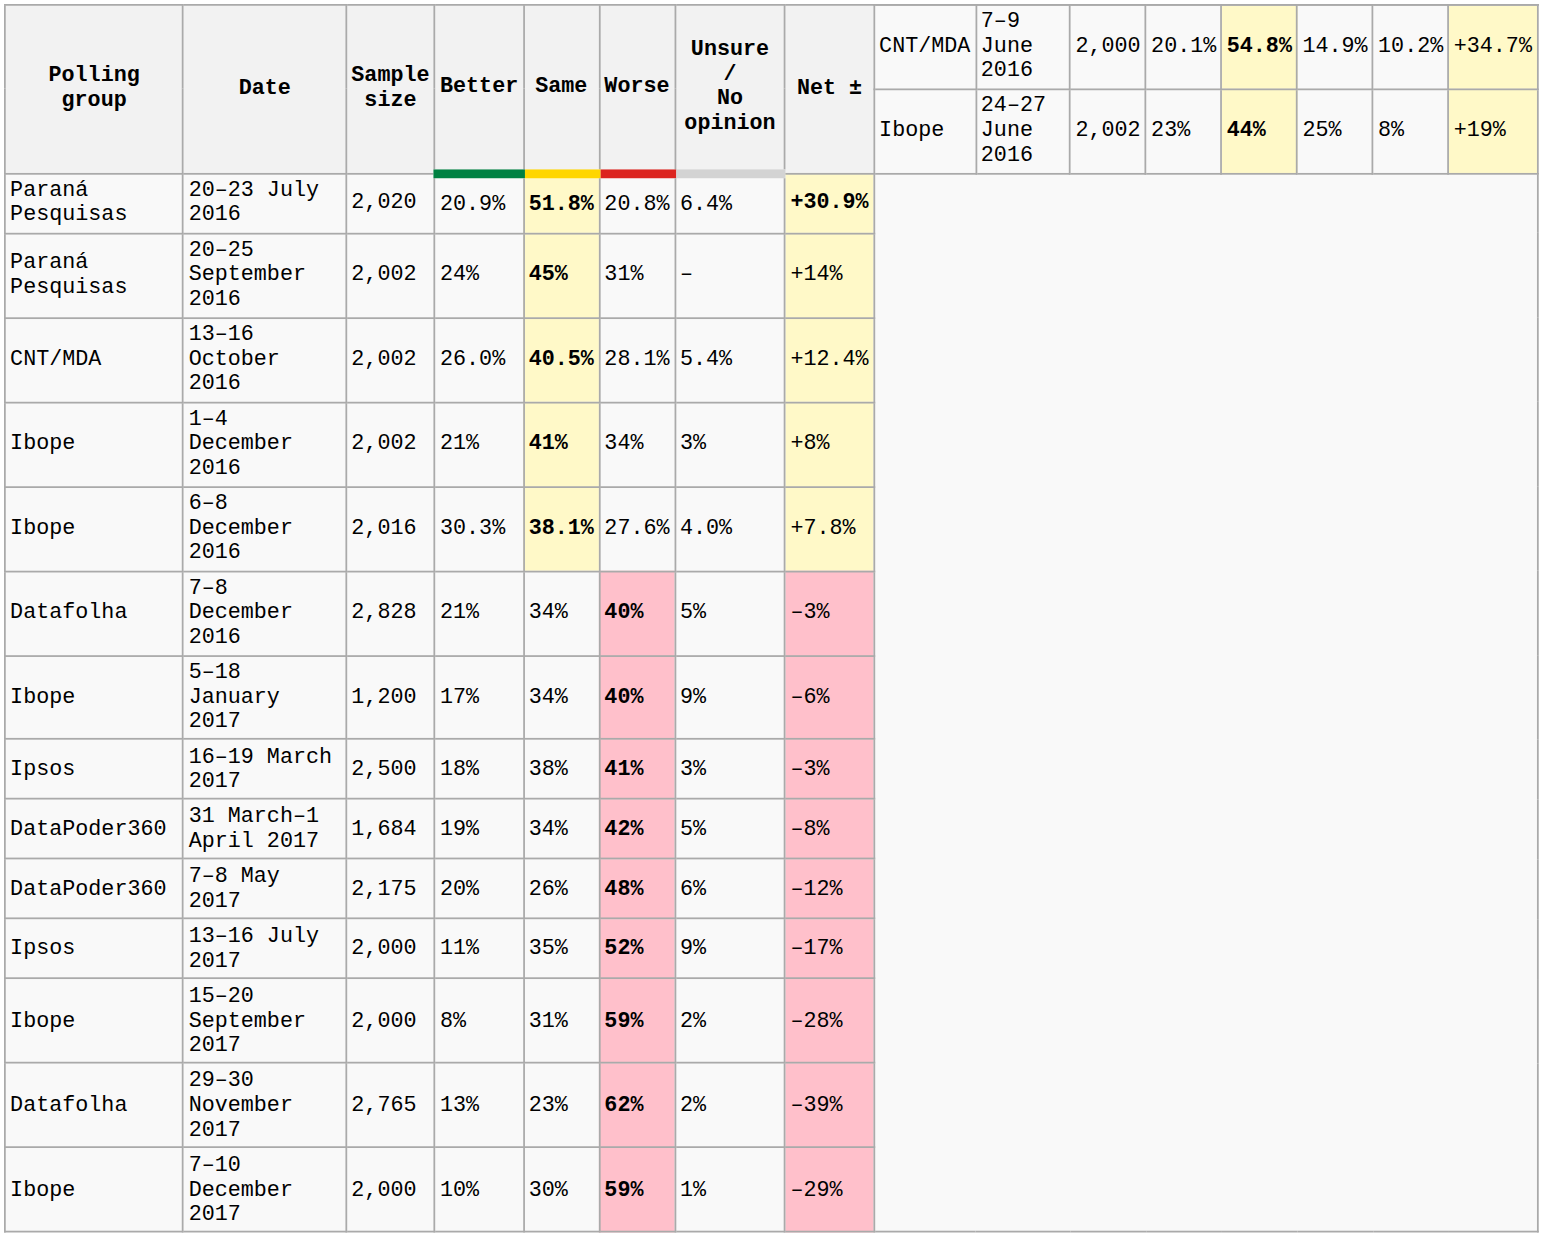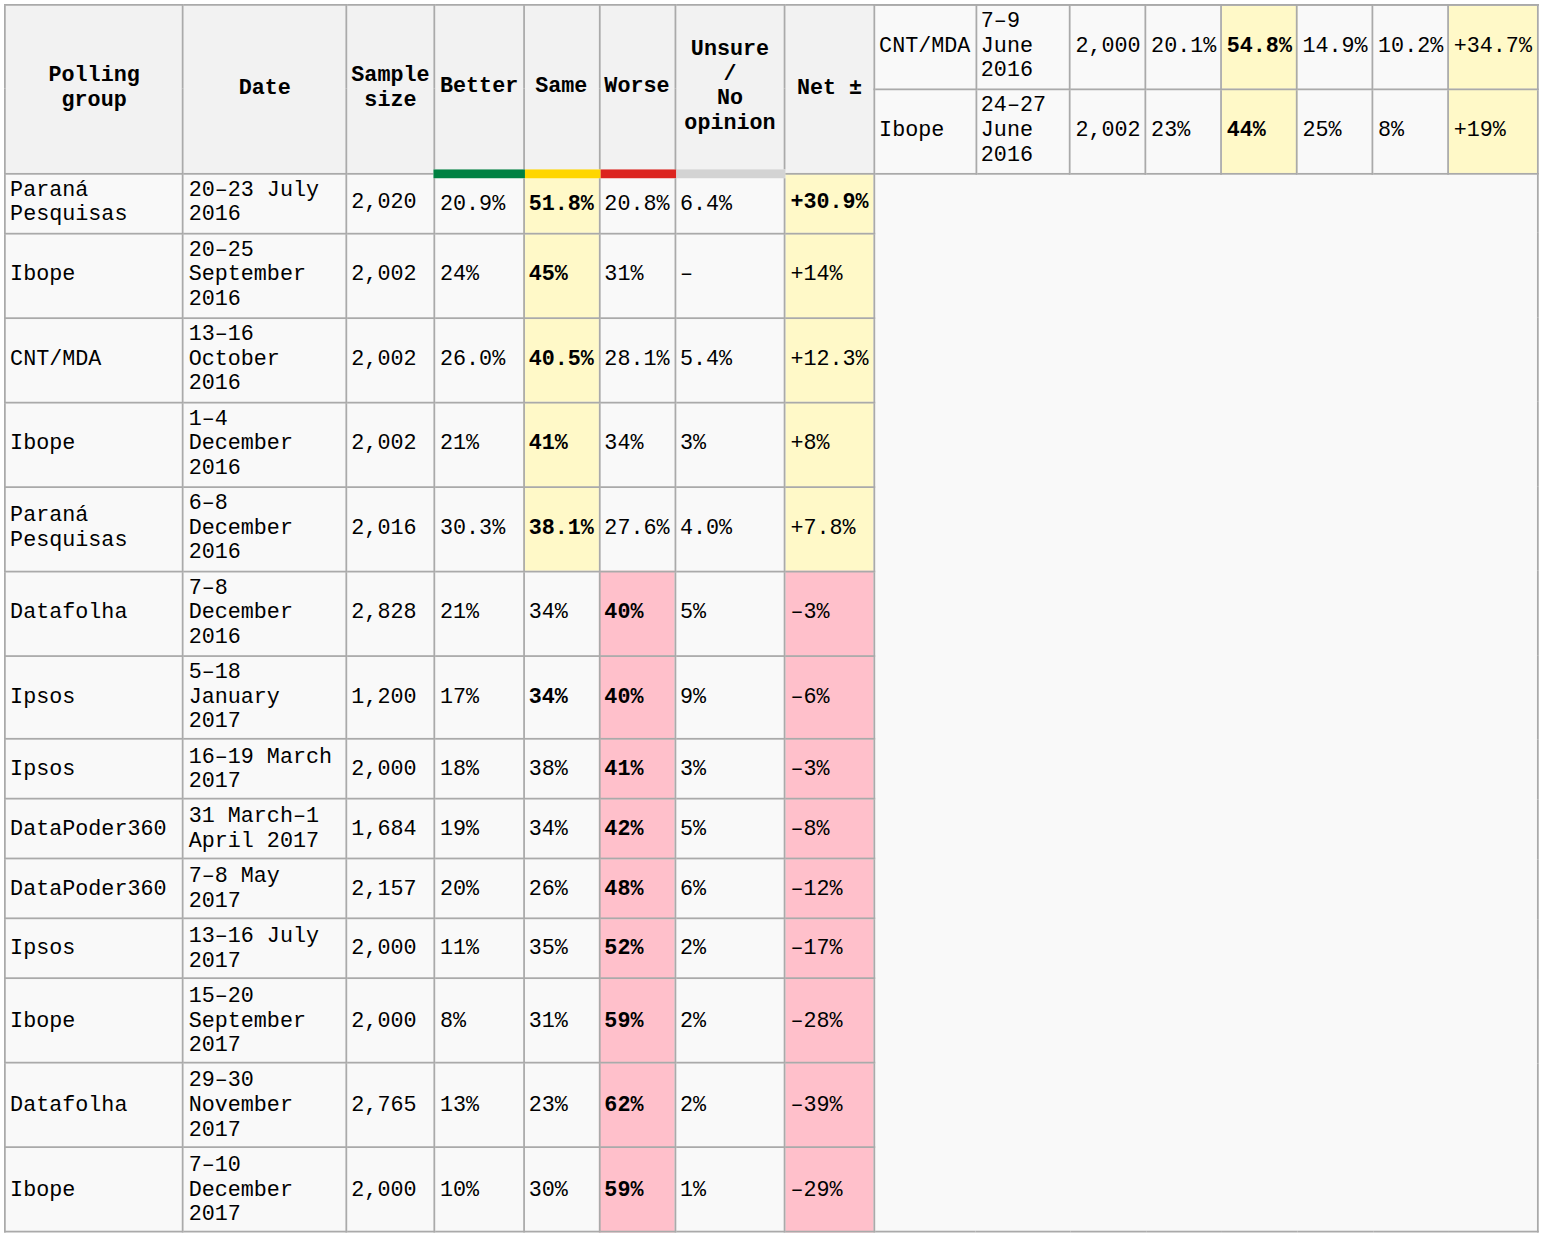 <table class="wikitable sortable" style="font-size:95%;">
 <tr>
 <th rowspan="3">Polling<br>group</th>
 <th rowspan="3">Date</th>
 <th rowspan="3">Sample<br>size</th>
 <th rowspan="3" style="border-bottom: 5px solid #008142">Better</th>
 <th rowspan="3" style="border-bottom: 5px solid #FFD600">Same</th>
 <th rowspan="3" style="border-bottom: 5px solid #DC241F">Worse</th>
 <th rowspan="3" style="border-bottom: 5px solid lightgray">Unsure /<br> No opinion</th>
 <th rowspan="3">Net ±</th>
 </tr>
 <tr>
 <td>CNT/MDA</td>
 <td data-sort-value="2016-06-09">7–9 June 2016</td>
 <td>2,000</td>
 <td>20.1%</td>
 <td style="background:#fff9c8"><strong>54.8%</strong></td>
 <td>14.9%</td>
 <td>10.2%</td>
 <td style="background:#fff9c8">+34.7%</td>
 </tr>
 <tr>
 <td>Ibope</td>
 <td data-sort-value="2016-06-27">24–27 June 2016</td>
 <td>2,002</td>
 <td>23%</td>
 <td style="background:#fff9c8"><strong>44%</strong></td>
 <td>25%</td>
 <td>8%</td>
 <td style="background:#fff9c8">+19%</td>
 </tr>
 <tr>
 <td>Paraná Pesquisas</td>
 <td data-sort-value="2016-07-23">20–23 July 2016</td>
 <td>2,020</td>
 <td>20.9%</td>
 <td style="background:#fff9c8"><strong>51.8%</strong></td>
 <td>20.8%</td>
 <td>6.4%</td>
 <td style="background:#fff9c8"><strong>+30.9%</strong></td>
 </tr>
 <tr>
-<td>Paraná Pesquisas</td>
+<td>Ibope</td>
 <td data-sort-value="2016-09-25">20–25 September 2016</td>
 <td>2,002</td>
 <td>24%</td>
 <td style="background:#fff9c8"><strong>45%</strong></td>
 <td>31%</td>
 <td>–</td>
 <td style="background:#fff9c8">+14%</td>
 </tr>
 <tr>
 <td>CNT/MDA</td>
 <td data-sort-value="2016-10-16">13–16 October 2016</td>
 <td>2,002</td>
 <td>26.0%</td>
 <td style="background:#fff9c8"><strong>40.5%</strong></td>
 <td>28.1%</td>
 <td>5.4%</td>
-<td style="background:#fff9c8">+12.4%</td>
+<td style="background:#fff9c8">+12.3%</td>
 </tr>
 <tr>
 <td>Ibope</td>
 <td data-sort-value="2016-12-04">1–4 December 2016</td>
 <td>2,002</td>
 <td>21%</td>
 <td style="background:#fff9c8"><strong>41%</strong></td>
 <td>34%</td>
 <td>3%</td>
 <td style="background:#fff9c8">+8%</td>
 </tr>
 <tr>
-<td>Ibope</td>
+<td>Paraná Pesquisas</td>
 <td data-sort-value="2016-12-08">6–8 December 2016</td>
 <td>2,016</td>
 <td>30.3%</td>
 <td style="background:#fff9c8"><strong>38.1%</strong></td>
 <td>27.6%</td>
 <td>4.0%</td>
 <td style="background:#fff9c8">+7.8%</td>
 </tr>
 <tr>
 <td>Datafolha</td>
 <td data-sort-value="2016-12-08">7–8 December 2016</td>
 <td>2,828</td>
 <td>21%</td>
 <td>34%</td>
 <td style="background:pink"><strong>40%</strong></td>
 <td>5%</td>
 <td style="background:pink">–3%</td>
 </tr>
 <tr>
-<td>Ibope</td>
+<td>Ipsos</td>
 <td data-sort-value="2017-01-18">5–18 January 2017</td>
 <td>1,200</td>
 <td>17%</td>
-<td>34%</td>
+<td><strong>34%</strong></td>
 <td style="background:pink"><strong>40%</strong></td>
 <td>9%</td>
 <td style="background:pink">–6%</td>
 </tr>
 <tr>
 <td>Ipsos</td>
 <td data-sort-value="2017-03-19">16–19 March 2017</td>
-<td>2,500</td>
+<td>2,000</td>
 <td>18%</td>
 <td>38%</td>
 <td style="background:pink"><strong>41%</strong></td>
 <td>3%</td>
 <td style="background:pink">–3%</td>
 </tr>
 <tr>
 <td>DataPoder360</td>
 <td data-sort-value="2017-04-01">31 March–1 April 2017</td>
 <td>1,684</td>
 <td>19%</td>
 <td>34%</td>
 <td style="background:pink"><strong>42%</strong></td>
 <td>5%</td>
 <td style="background:pink">–8%</td>
 </tr>
 <tr>
 <td>DataPoder360</td>
 <td data-sort-value="2017-05-08">7–8 May 2017</td>
-<td>2,175</td>
+<td>2,157</td>
 <td>20%</td>
 <td>26%</td>
 <td style="background:pink"><strong>48%</strong></td>
 <td>6%</td>
 <td style="background:pink">–12%</td>
 </tr>
 <tr>
 <td>Ipsos</td>
 <td data-sort-value="2017-07-27">13–16 July 2017</td>
 <td>2,000</td>
 <td>11%</td>
 <td>35%</td>
 <td style="background:pink"><strong>52%</strong></td>
-<td>9%</td>
+<td>2%</td>
 <td style="background:pink">–17%</td>
 </tr>
 <tr>
 <td>Ibope</td>
 <td data-sort-value="2017-09-20">15–20 September 2017</td>
 <td>2,000</td>
 <td>8%</td>
 <td>31%</td>
 <td style="background:pink"><strong>59%</strong></td>
 <td>2%</td>
 <td style="background:pink">–28%</td>
 </tr>
 <tr>
 <td>Datafolha</td>
 <td data-sort-value="2017-11-30">29–30 November 2017</td>
 <td>2,765</td>
 <td>13%</td>
 <td>23%</td>
 <td style="background:pink"><strong>62%</strong></td>
 <td>2%</td>
 <td style="background:pink">–39%</td>
 </tr>
 <tr>
 <td>Ibope</td>
 <td data-sort-value="2017-12-10">7–10 December 2017</td>
 <td>2,000</td>
 <td>10%</td>
 <td>30%</td>
 <td style="background:pink"><strong>59%</strong></td>
 <td>1%</td>
 <td style="background:pink">–29%</td>
 </tr>
 </table>
